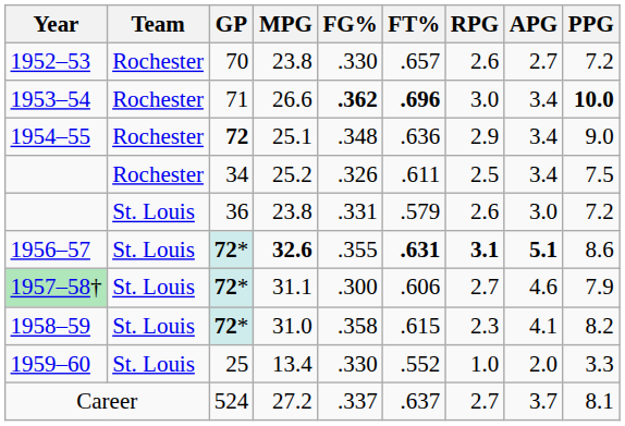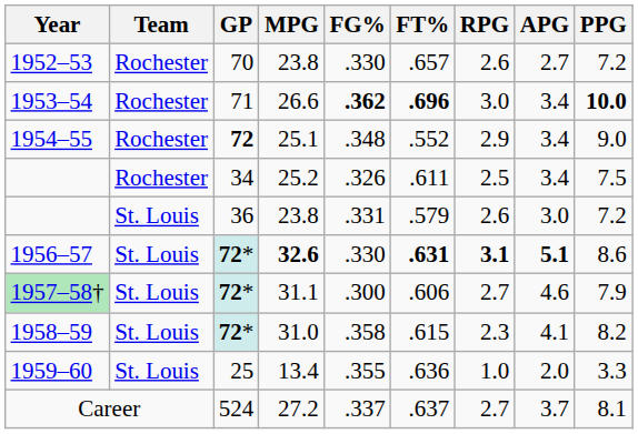 <table class="wikitable sortable" style="font-size:95%; text-align:right;">
 <tr>
 <th>Year</th>
 <th>Team</th>
 <th>GP</th>
 <th>MPG</th>
 <th>FG%</th>
 <th>FT%</th>
 <th>RPG</th>
 <th>APG</th>
 <th>PPG</th>
 </tr>
 <tr>
 <td style="text-align:left;"><a href='#'>1952–53</a></td>
 <td style="text-align:left;"><a href='#'>Rochester</a></td>
 <td>70</td>
 <td>23.8</td>
 <td>.330</td>
 <td>.657</td>
 <td>2.6</td>
 <td>2.7</td>
 <td>7.2</td>
 </tr>
 <tr>
 <td style="text-align:left;"><a href='#'>1953–54</a></td>
 <td style="text-align:left;"><a href='#'>Rochester</a></td>
 <td>71</td>
 <td>26.6</td>
 <td><strong>.362</strong></td>
 <td><strong>.696</strong></td>
 <td>3.0</td>
 <td>3.4</td>
 <td><strong>10.0</strong></td>
 </tr>
 <tr>
 <td style="text-align:left;"><a href='#'>1954–55</a></td>
 <td style="text-align:left;"><a href='#'>Rochester</a></td>
 <td><strong>72</strong></td>
 <td>25.1</td>
 <td>.348</td>
-<td>.636</td>
+<td>.552</td>
 <td>2.9</td>
 <td>3.4</td>
 <td>9.0</td>
 </tr>
 <tr>
 <td style="text-align:left;"></td>
 <td style="text-align:left;"><a href='#'>Rochester</a></td>
 <td>34</td>
 <td>25.2</td>
 <td>.326</td>
 <td>.611</td>
 <td>2.5</td>
 <td>3.4</td>
 <td>7.5</td>
 </tr>
 <tr>
 <td style="text-align:left;"></td>
 <td style="text-align:left;"><a href='#'>St. Louis</a></td>
 <td>36</td>
 <td>23.8</td>
 <td>.331</td>
 <td>.579</td>
 <td>2.6</td>
 <td>3.0</td>
 <td>7.2</td>
 </tr>
 <tr>
 <td style="text-align:left;"><a href='#'>1956–57</a></td>
 <td style="text-align:left;"><a href='#'>St. Louis</a></td>
 <td style="background:#CFECEC;"><strong>72</strong>*</td>
 <td><strong>32.6</strong></td>
-<td>.355</td>
+<td>.330</td>
 <td><strong>.631</strong></td>
 <td><strong>3.1</strong></td>
 <td><strong>5.1</strong></td>
 <td>8.6</td>
 </tr>
 <tr>
 <td style="text-align:left;background:#afe6ba;"><a href='#'>1957–58</a>†</td>
 <td style="text-align:left;"><a href='#'>St. Louis</a></td>
 <td style="background:#CFECEC;"><strong>72</strong>*</td>
 <td>31.1</td>
 <td>.300</td>
 <td>.606</td>
 <td>2.7</td>
 <td>4.6</td>
 <td>7.9</td>
 </tr>
 <tr>
 <td style="text-align:left;"><a href='#'>1958–59</a></td>
 <td style="text-align:left;"><a href='#'>St. Louis</a></td>
 <td style="background:#CFECEC;"><strong>72</strong>*</td>
 <td>31.0</td>
 <td>.358</td>
 <td>.615</td>
 <td>2.3</td>
 <td>4.1</td>
 <td>8.2</td>
 </tr>
 <tr>
 <td style="text-align:left;"><a href='#'>1959–60</a></td>
 <td style="text-align:left;"><a href='#'>St. Louis</a></td>
 <td>25</td>
 <td>13.4</td>
-<td>.330</td>
-<td>.552</td>
+<td>.355</td>
+<td>.636</td>
 <td>1.0</td>
 <td>2.0</td>
 <td>3.3</td>
 </tr>
 <tr class="sortbottom">
 <td style="text-align:center;" colspan="2">Career</td>
 <td>524</td>
 <td>27.2</td>
 <td>.337</td>
 <td>.637</td>
 <td>2.7</td>
 <td>3.7</td>
 <td>8.1</td>
 </tr>
 </table>
